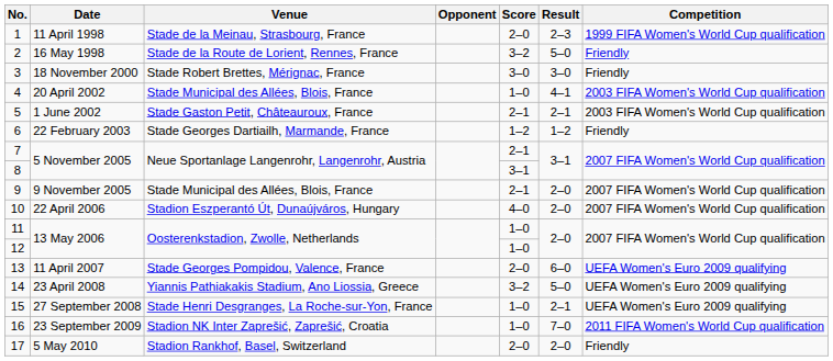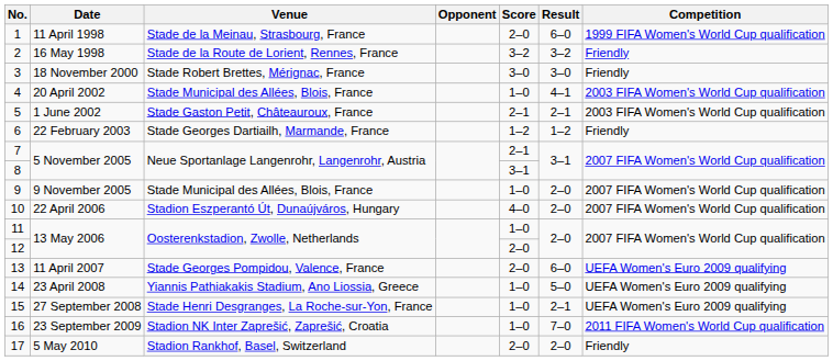 <table class="wikitable sortable">
 <tr>
 <th scope="col">No.</th>
 <th scope="col">Date</th>
 <th scope="col">Venue</th>
 <th scope="col">Opponent</th>
 <th scope="col">Score</th>
 <th scope="col">Result</th>
 <th scope="col">Competition</th>
 </tr>
 <tr>
 <td align="center">1</td>
 <td>11 April 1998</td>
 <td><a href='#'>Stade de la Meinau</a>, <a href='#'>Strasbourg</a>, France</td>
 <td></td>
 <td align="center">2–0</td>
-<td align="center">2–3</td>
+<td align="center">6–0</td>
 <td><a href='#'>1999 FIFA Women's World Cup qualification</a></td>
 </tr>
 <tr>
 <td align="center">2</td>
 <td>16 May 1998</td>
 <td><a href='#'>Stade de la Route de Lorient</a>, <a href='#'>Rennes</a>, France</td>
 <td></td>
 <td align="center">3–2</td>
-<td align="center">5–0</td>
+<td align="center">3–2</td>
 <td><a href='#'>Friendly</a></td>
 </tr>
 <tr>
 <td align="center">3</td>
 <td>18 November 2000</td>
 <td>Stade Robert Brettes, <a href='#'>Mérignac</a>, France</td>
 <td></td>
 <td align="center">3–0</td>
 <td align="center">3–0</td>
 <td>Friendly</td>
 </tr>
 <tr>
 <td align="center">4</td>
 <td>20 April 2002</td>
 <td><a href='#'>Stade Municipal des Allées</a>, <a href='#'>Blois</a>, France</td>
 <td></td>
 <td align="center">1–0</td>
 <td align="center">4–1</td>
 <td><a href='#'>2003 FIFA Women's World Cup qualification</a></td>
 </tr>
 <tr>
 <td align="center">5</td>
 <td>1 June 2002</td>
 <td><a href='#'>Stade Gaston Petit</a>, <a href='#'>Châteauroux</a>, France</td>
 <td></td>
 <td align="center">2–1</td>
 <td align="center">2–1</td>
 <td>2003 FIFA Women's World Cup qualification</td>
 </tr>
 <tr>
 <td align="center">6</td>
 <td>22 February 2003</td>
 <td>Stade Georges Dartiailh, <a href='#'>Marmande</a>, France</td>
 <td></td>
 <td align="center">1–2</td>
 <td align="center">1–2</td>
 <td>Friendly</td>
 </tr>
 <tr>
 <td align="center">7</td>
 <td rowspan="2">5 November 2005</td>
 <td rowspan="2">Neue Sportanlage Langenrohr, <a href='#'>Langenrohr</a>, Austria</td>
 <td rowspan="2"></td>
 <td align="center">2–1</td>
 <td align="center" rowspan="2">3–1</td>
 <td rowspan="2"><a href='#'>2007 FIFA Women's World Cup qualification</a></td>
 </tr>
 <tr>
 <td align="center">8</td>
 <td align="center">3–1</td>
 </tr>
 <tr>
 <td align="center">9</td>
 <td>9 November 2005</td>
 <td>Stade Municipal des Allées, Blois, France</td>
 <td></td>
-<td align="center">2–1</td>
+<td align="center">1–0</td>
 <td align="center">2–0</td>
 <td>2007 FIFA Women's World Cup qualification</td>
 </tr>
 <tr>
 <td align="center">10</td>
 <td>22 April 2006</td>
 <td><a href='#'>Stadion Eszperantó Út</a>, <a href='#'>Dunaújváros</a>, Hungary</td>
 <td></td>
 <td align="center">4–0</td>
 <td align="center">2–0</td>
 <td>2007 FIFA Women's World Cup qualification</td>
 </tr>
 <tr>
 <td align="center">11</td>
 <td rowspan="2">13 May 2006</td>
 <td rowspan="2"><a href='#'>Oosterenkstadion</a>, <a href='#'>Zwolle</a>, Netherlands</td>
 <td rowspan="2"></td>
 <td align="center">1–0</td>
 <td align="center" rowspan="2">2–0</td>
 <td rowspan="2">2007 FIFA Women's World Cup qualification</td>
 </tr>
 <tr>
 <td align="center">12</td>
-<td align="center">1–0</td>
+<td align="center">2–0</td>
 </tr>
 <tr>
 <td align="center">13</td>
 <td>11 April 2007</td>
 <td><a href='#'>Stade Georges Pompidou</a>, <a href='#'>Valence</a>, France</td>
 <td></td>
 <td align="center">2–0</td>
 <td align="center">6–0</td>
 <td><a href='#'>UEFA Women's Euro 2009 qualifying</a></td>
 </tr>
 <tr>
 <td align="center">14</td>
 <td>23 April 2008</td>
 <td><a href='#'>Yiannis Pathiakakis Stadium</a>, <a href='#'>Ano Liossia</a>, Greece</td>
 <td></td>
-<td align="center">3–2</td>
+<td align="center">1–0</td>
 <td align="center">5–0</td>
 <td>UEFA Women's Euro 2009 qualifying</td>
 </tr>
 <tr>
 <td align="center">15</td>
 <td>27 September 2008</td>
 <td><a href='#'>Stade Henri Desgranges</a>, <a href='#'>La Roche-sur-Yon</a>, France</td>
 <td></td>
 <td align="center">1–0</td>
 <td align="center">2–1</td>
 <td>UEFA Women's Euro 2009 qualifying</td>
 </tr>
 <tr>
 <td align="center">16</td>
 <td>23 September 2009</td>
 <td><a href='#'>Stadion NK Inter Zaprešić</a>, <a href='#'>Zaprešić</a>, Croatia</td>
 <td></td>
 <td align="center">1–0</td>
 <td align="center">7–0</td>
 <td><a href='#'>2011 FIFA Women's World Cup qualification</a></td>
 </tr>
 <tr>
 <td align="center">17</td>
 <td>5 May 2010</td>
 <td><a href='#'>Stadion Rankhof</a>, <a href='#'>Basel</a>, Switzerland</td>
 <td></td>
 <td align="center">2–0</td>
 <td align="center">2–0</td>
 <td>Friendly</td>
 </tr>
 </table>
